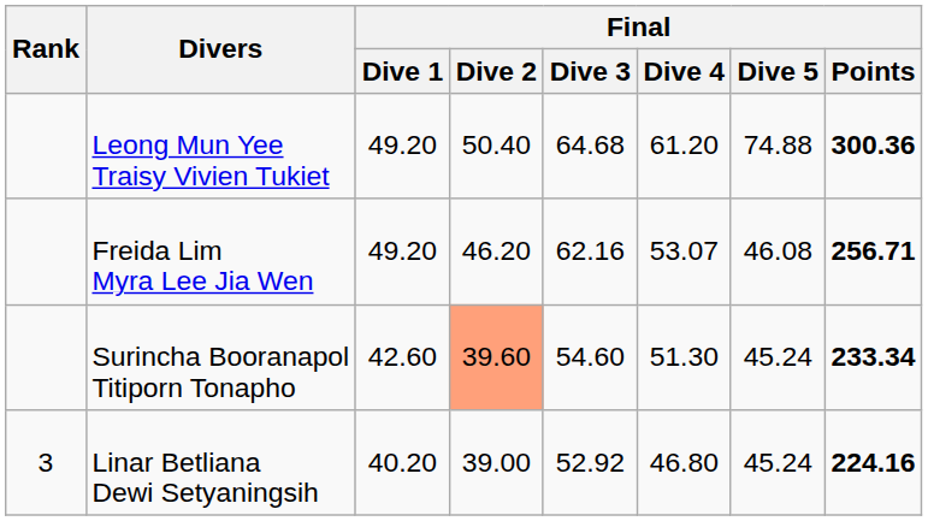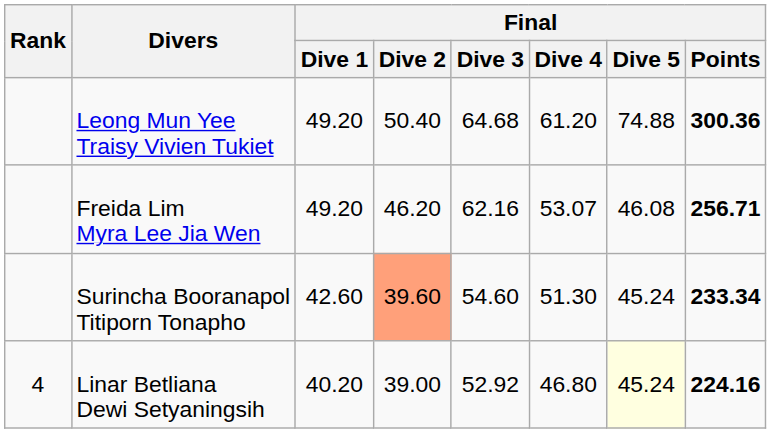 <table class="wikitable sortable"  style="text-align:center">
 <tr>
 <th rowspan="2" data-sort-type=number>Rank</th>
 <th rowspan="2">Divers</th>
 <th colspan="7">Final</th>
 </tr>
 <tr>
 <th>Dive 1</th>
 <th>Dive 2</th>
 <th>Dive 3</th>
 <th>Dive 4</th>
 <th>Dive 5</th>
 <th>Points</th>
 </tr>
 <tr>
 <td></td>
 <td align="left"><br><a href='#'>Leong Mun Yee</a><br><a href='#'>Traisy Vivien Tukiet</a></td>
 <td>49.20</td>
 <td>50.40</td>
 <td>64.68</td>
 <td>61.20</td>
 <td>74.88</td>
 <td><strong>300.36</strong></td>
 </tr>
 <tr>
 <td></td>
 <td align="left"><br>Freida Lim<br><a href='#'>Myra Lee Jia Wen</a></td>
 <td>49.20</td>
 <td>46.20</td>
 <td>62.16</td>
 <td>53.07</td>
 <td>46.08</td>
 <td><strong>256.71</strong></td>
 </tr>
 <tr>
 <td></td>
 <td align="left"><br>Surincha Booranapol<br>Titiporn Tonapho</td>
 <td>42.60</td>
 <td style="background: lightsalmon;">39.60</td>
 <td>54.60</td>
 <td>51.30</td>
 <td>45.24</td>
 <td><strong>233.34</strong></td>
 </tr>
 <tr>
-<td>3</td>
+<td>4</td>
 <td align="left"><br>Linar Betliana<br>Dewi Setyaningsih</td>
 <td>40.20</td>
 <td>39.00</td>
 <td>52.92</td>
 <td>46.80</td>
-<td>45.24</td>
+<td style="background: lightyellow;">45.24</td>
 <td><strong>224.16</strong></td>
 </tr>
 </table>
